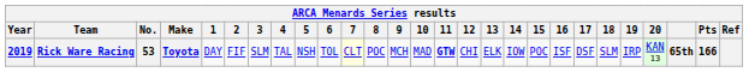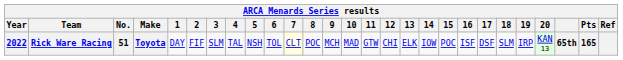 <table class="wikitable" style="text-align:center; font-size:75%">
 <tr>
 <th colspan=45><a href='#'>ARCA Menards Series</a> results</th>
 </tr>
 <tr>
 <th>Year</th>
 <th>Team</th>
 <th>No.</th>
 <th>Make</th>
 <th>1</th>
 <th>2</th>
 <th>3</th>
 <th>4</th>
 <th>5</th>
 <th>6</th>
 <th>7</th>
 <th>8</th>
 <th>9</th>
 <th>10</th>
 <th>11</th>
 <th>12</th>
 <th>13</th>
 <th>14</th>
 <th>15</th>
 <th>16</th>
 <th>17</th>
 <th>18</th>
 <th>19</th>
 <th>20</th>
 <th></th>
 <th>Pts</th>
 <th>Ref</th>
 </tr>
 <tr>
-<th><a href='#'>2019</a></th>
+<th><a href='#'>2022</a></th>
 <th><a href='#'>Rick Ware Racing</a></th>
-<th>53</th>
+<th>51</th>
 <th><a href='#'>Toyota</a></th>
 <td><a href='#'>DAY</a></td>
 <td><a href='#'>FIF</a></td>
 <td><a href='#'>SLM</a></td>
 <td><a href='#'>TAL</a></td>
 <td><a href='#'>NSH</a></td>
 <td><a href='#'>TOL</a></td>
 <td style="background: lightyellow;"><a href='#'>CLT</a></td>
 <td><a href='#'>POC</a></td>
 <td><a href='#'>MCH</a></td>
 <td><a href='#'>MAD</a></td>
-<td><strong><a href='#'>GTW</a></strong></td>
+<td><a href='#'>GTW</a></td>
 <td><a href='#'>CHI</a></td>
 <td><a href='#'>ELK</a></td>
 <td><a href='#'>IOW</a></td>
 <td><a href='#'>POC</a></td>
 <td><a href='#'>ISF</a></td>
 <td><a href='#'>DSF</a></td>
 <td><a href='#'>SLM</a></td>
 <td><a href='#'>IRP</a></td>
 <td style="background:#DFFFDF;"><a href='#'>KAN</a><br><small>13</small></td>
 <th>65th</th>
-<th>166</th>
+<th>165</th>
 <th></th>
 </tr>
 </table>
